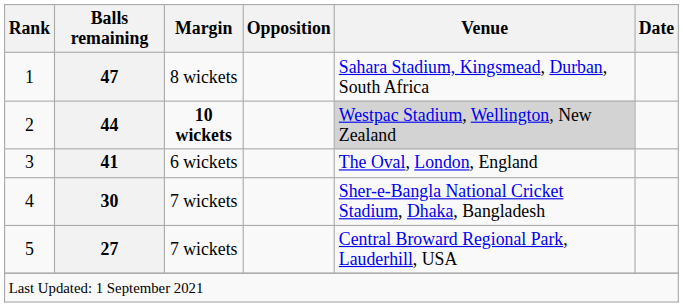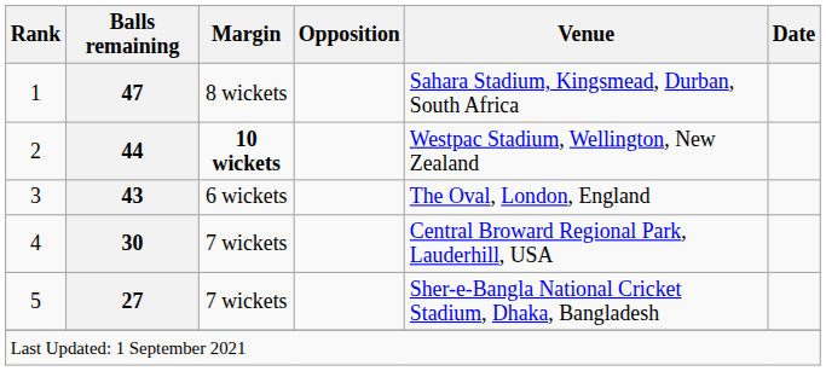 <table class="wikitable plainrowheaders sortable">
 <tr>
 <th scope=col>Rank</th>
 <th scope=col>Balls remaining</th>
 <th scope=col>Margin</th>
 <th scope=col>Opposition</th>
 <th scope=col>Venue</th>
 <th scope=col>Date</th>
 </tr>
 <tr>
 <td align=center>1</td>
 <th scope=row style=text-align:center>47</th>
 <td scope=row style=text-align:center;>8 wickets</td>
 <td></td>
 <td><a href='#'>Sahara Stadium, Kingsmead</a>, <a href='#'>Durban</a>, South Africa</td>
 <td></td>
 </tr>
 <tr>
 <td align=center>2</td>
 <th scope=row style=text-align:center>44</th>
 <td scope=row style=text-align:center;><strong>10 wickets</strong></td>
 <td></td>
-<td style="background: lightgrey;"><a href='#'>Westpac Stadium</a>, <a href='#'>Wellington</a>, New Zealand</td>
+<td><a href='#'>Westpac Stadium</a>, <a href='#'>Wellington</a>, New Zealand</td>
 <td></td>
 </tr>
 <tr>
 <td align=center>3</td>
-<th scope=row style=text-align:center>41</th>
+<th scope=row style=text-align:center>43</th>
 <td scope=row style=text-align:center;>6 wickets</td>
 <td></td>
 <td><a href='#'>The Oval</a>, <a href='#'>London</a>, England</td>
 <td> </td>
 </tr>
 <tr>
 <td align=center>4</td>
 <th scope=row style=text-align:center>30</th>
 <td scope=row style=text-align:center;>7 wickets</td>
 <td></td>
-<td><a href='#'>Sher-e-Bangla National Cricket Stadium</a>, <a href='#'>Dhaka</a>, Bangladesh</td>
+<td><a href='#'>Central Broward Regional Park</a>, <a href='#'>Lauderhill</a>, USA</td>
 <td></td>
 </tr>
 <tr>
 <td align=center>5</td>
 <th scope=row style=text-align:center>27</th>
 <td scope=row style=text-align:center;>7 wickets</td>
 <td></td>
-<td><a href='#'>Central Broward Regional Park</a>, <a href='#'>Lauderhill</a>, USA</td>
+<td><a href='#'>Sher-e-Bangla National Cricket Stadium</a>, <a href='#'>Dhaka</a>, Bangladesh</td>
 <td> </td>
 </tr>
 <tr>
 </tr>
 <tr class=sortbottom>
 <td colspan=6><small>Last Updated: 1 September 2021</small></td>
 </tr>
 </table>
